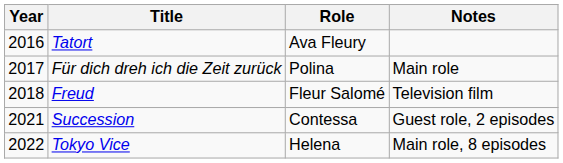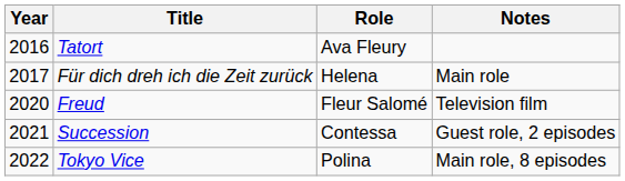 <table class="wikitable sortable">
 <tr>
 <th>Year</th>
 <th>Title</th>
 <th>Role</th>
 <th class="unsortable">Notes</th>
 </tr>
 <tr>
 <td>2016</td>
 <td><em><a href='#'>Tatort</a></em></td>
 <td>Ava Fleury</td>
 <td></td>
 </tr>
 <tr>
 <td>2017</td>
 <td><em>Für dich dreh ich die Zeit zurück</em></td>
-<td>Polina</td>
+<td>Helena</td>
 <td>Main role</td>
 </tr>
 <tr>
-<td>2018</td>
+<td>2020</td>
 <td><em><a href='#'>Freud</a></em></td>
 <td>Fleur Salomé</td>
 <td>Television film</td>
 </tr>
 <tr>
 <td>2021</td>
 <td><em><a href='#'>Succession</a></em></td>
 <td>Contessa</td>
 <td>Guest role, 2 episodes</td>
 </tr>
 <tr>
 <td>2022</td>
 <td><em><a href='#'>Tokyo Vice</a></em></td>
-<td>Helena</td>
+<td>Polina</td>
 <td>Main role, 8 episodes</td>
 </tr>
 </table>
